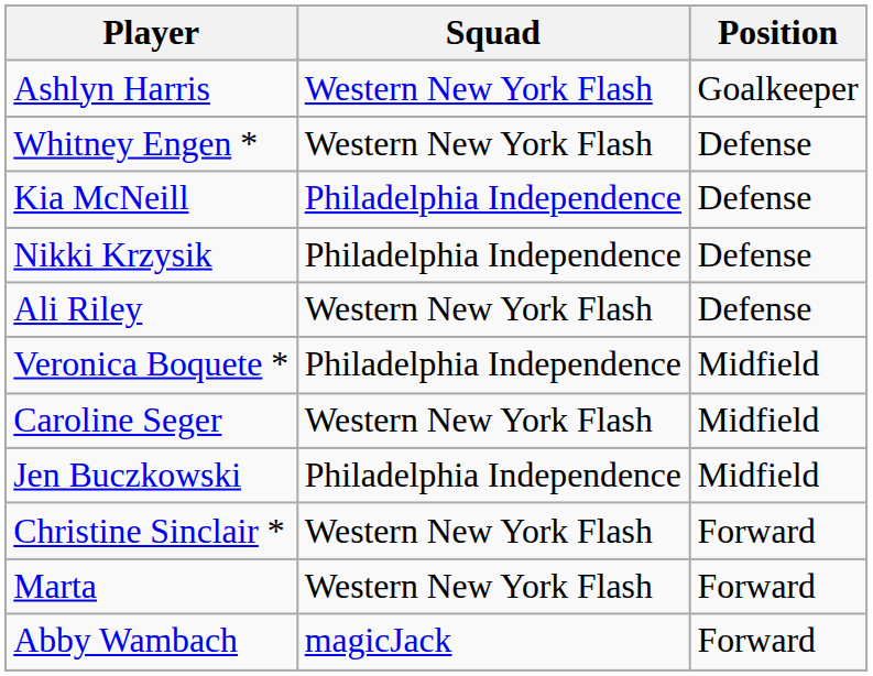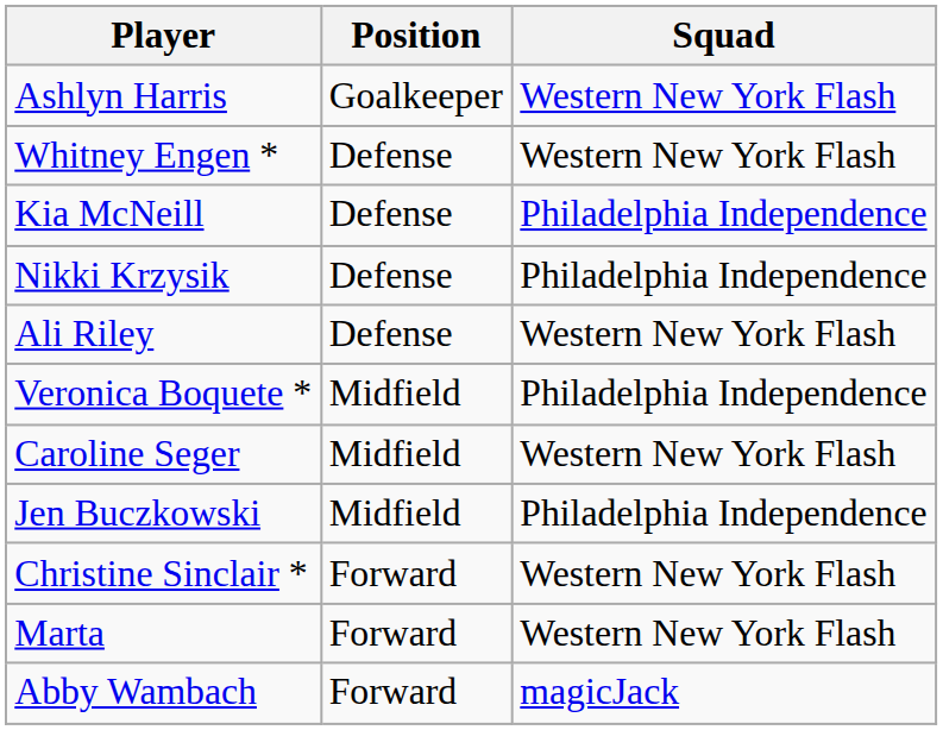 <table class="wikitable">
 <tr>
 <th>Player</th>
+<th>Position</th>
 <th>Squad</th>
-<th>Position</th>
 </tr>
 <tr>
 <td><a href='#'>Ashlyn Harris</a></td>
+<td>Goalkeeper</td>
 <td><a href='#'>Western New York Flash</a></td>
-<td>Goalkeeper</td>
 </tr>
 <tr>
 <td><a href='#'>Whitney Engen</a> *</td>
+<td>Defense</td>
 <td>Western New York Flash</td>
-<td>Defense</td>
 </tr>
 <tr>
 <td><a href='#'>Kia McNeill</a></td>
+<td>Defense</td>
 <td><a href='#'>Philadelphia Independence</a></td>
-<td>Defense</td>
 </tr>
 <tr>
 <td><a href='#'>Nikki Krzysik</a></td>
+<td>Defense</td>
 <td>Philadelphia Independence</td>
-<td>Defense</td>
 </tr>
 <tr>
 <td><a href='#'>Ali Riley</a></td>
+<td>Defense</td>
 <td>Western New York Flash</td>
-<td>Defense</td>
 </tr>
 <tr>
 <td><a href='#'>Veronica Boquete</a> *</td>
+<td>Midfield</td>
 <td>Philadelphia Independence</td>
-<td>Midfield</td>
 </tr>
 <tr>
 <td><a href='#'>Caroline Seger</a></td>
+<td>Midfield</td>
 <td>Western New York Flash</td>
-<td>Midfield</td>
 </tr>
 <tr>
 <td><a href='#'>Jen Buczkowski</a></td>
+<td>Midfield</td>
 <td>Philadelphia Independence</td>
-<td>Midfield</td>
 </tr>
 <tr>
 <td><a href='#'>Christine Sinclair</a> *</td>
+<td>Forward</td>
 <td>Western New York Flash</td>
-<td>Forward</td>
 </tr>
 <tr>
 <td><a href='#'>Marta</a></td>
+<td>Forward</td>
 <td>Western New York Flash</td>
-<td>Forward</td>
 </tr>
 <tr>
 <td><a href='#'>Abby Wambach</a></td>
+<td>Forward</td>
 <td><a href='#'>magicJack</a></td>
-<td>Forward</td>
 </tr>
 </table>
